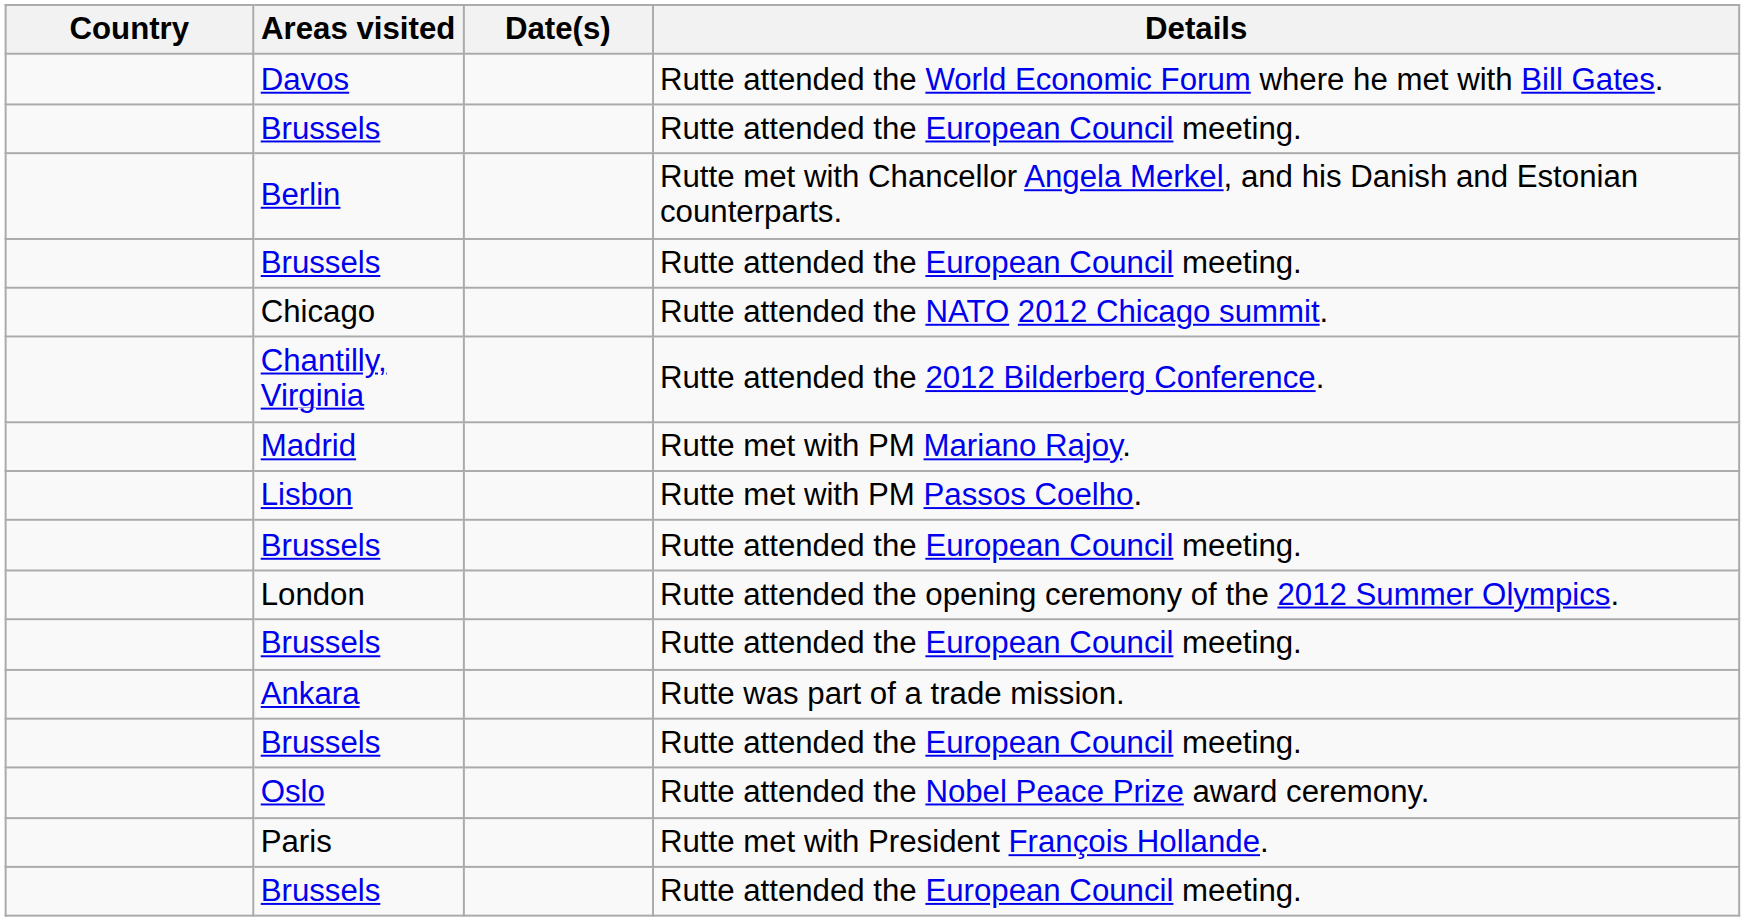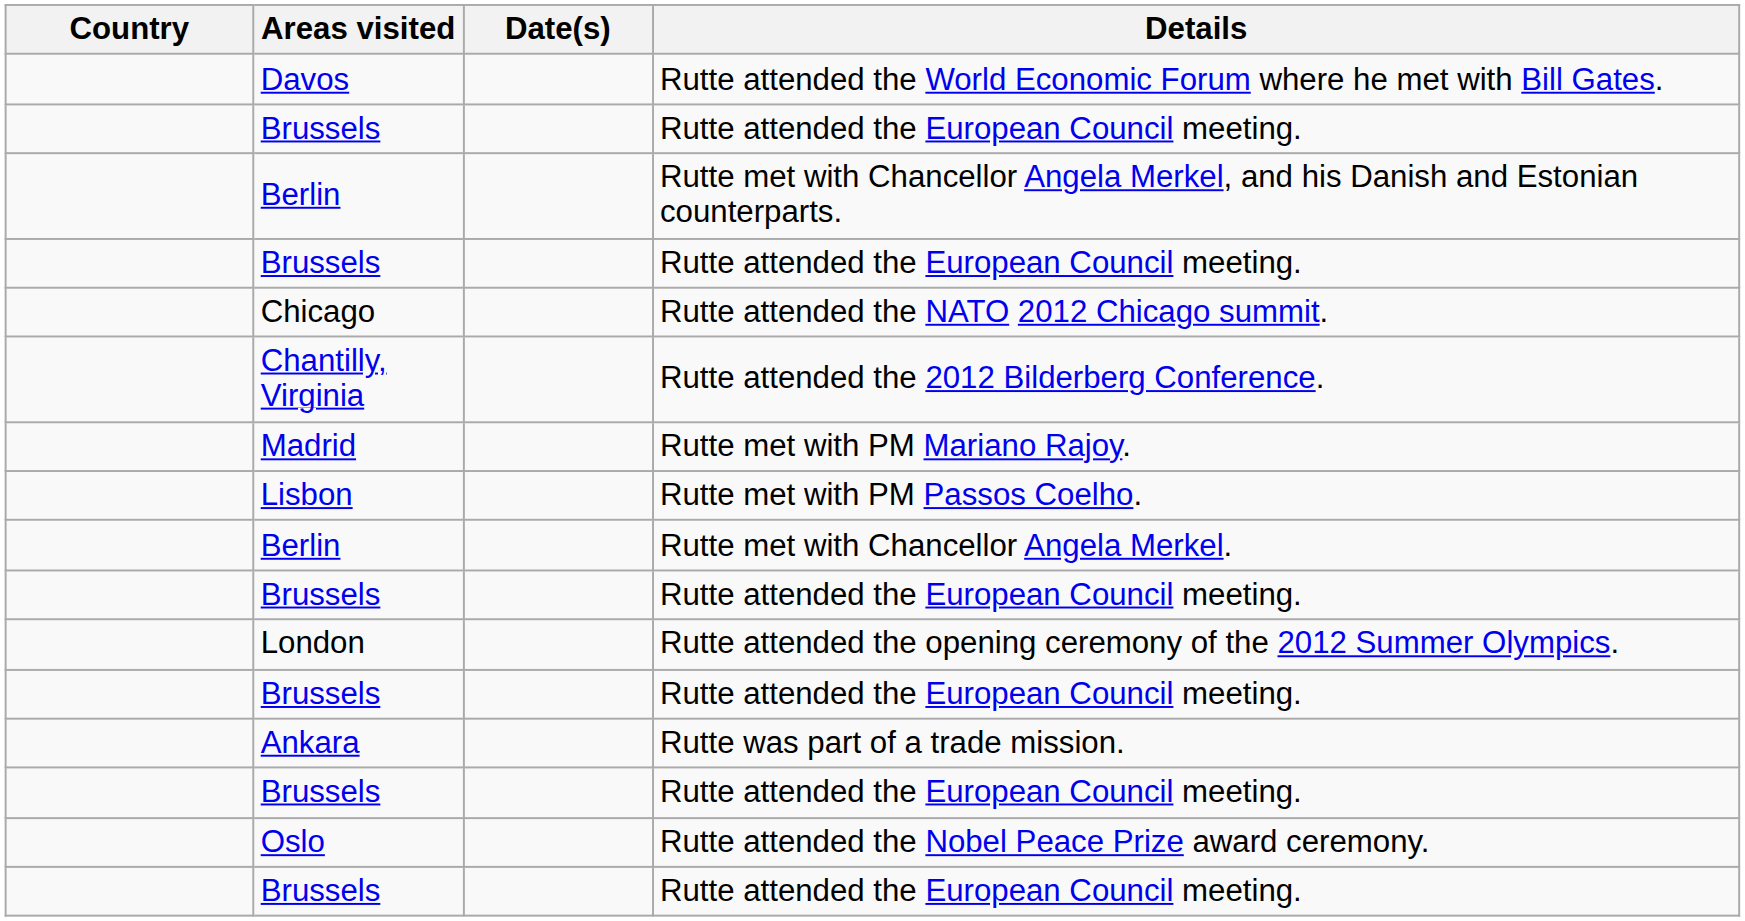 <table class="wikitable sortable outercollapse" style="margin: 1em auto 1em auto">
 <tr>
 <th width=120>Country</th>
 <th width=100>Areas visited</th>
 <th width=90>Date(s)</th>
 <th width=550 class=unsortable>Details</th>
 </tr>
 <tr>
 <td></td>
 <td><a href='#'>Davos</a></td>
 <td></td>
 <td>Rutte attended the <a href='#'>World Economic Forum</a> where he met with <a href='#'>Bill Gates</a>.</td>
 </tr>
 <tr>
 <td></td>
 <td><a href='#'>Brussels</a></td>
 <td></td>
 <td>Rutte attended the <a href='#'>European Council</a> meeting.</td>
 </tr>
 <tr>
 <td></td>
 <td><a href='#'>Berlin</a></td>
 <td></td>
 <td>Rutte met with Chancellor <a href='#'>Angela Merkel</a>, and his Danish and Estonian counterparts.</td>
 </tr>
 <tr>
 <td></td>
 <td><a href='#'>Brussels</a></td>
 <td></td>
 <td>Rutte attended the <a href='#'>European Council</a> meeting.</td>
 </tr>
 <tr>
 <td></td>
 <td>Chicago</td>
 <td></td>
 <td>Rutte attended the <a href='#'>NATO</a> <a href='#'>2012 Chicago summit</a>.</td>
 </tr>
 <tr>
 <td></td>
 <td><a href='#'>Chantilly, Virginia</a></td>
 <td></td>
 <td>Rutte attended the <a href='#'>2012 Bilderberg Conference</a>.</td>
 </tr>
 <tr>
 <td></td>
 <td><a href='#'>Madrid</a></td>
 <td></td>
 <td>Rutte met with PM <a href='#'>Mariano Rajoy</a>.</td>
 </tr>
 <tr>
 <td></td>
 <td><a href='#'>Lisbon</a></td>
 <td></td>
 <td>Rutte met with PM <a href='#'>Passos Coelho</a>.</td>
 </tr>
 <tr>
 <td></td>
+<td><a href='#'>Berlin</a></td>
+<td></td>
+<td>Rutte met with Chancellor <a href='#'>Angela Merkel</a>.</td>
+</tr>
+<tr>
+<td></td>
 <td><a href='#'>Brussels</a></td>
 <td></td>
 <td>Rutte attended the <a href='#'>European Council</a> meeting.</td>
 </tr>
 <tr>
 <td></td>
 <td>London</td>
 <td></td>
 <td>Rutte attended the opening ceremony of the <a href='#'>2012 Summer Olympics</a>.</td>
 </tr>
 <tr>
 <td></td>
 <td><a href='#'>Brussels</a></td>
 <td></td>
 <td>Rutte attended the <a href='#'>European Council</a> meeting.</td>
 </tr>
 <tr>
 <td></td>
 <td><a href='#'>Ankara</a></td>
 <td></td>
 <td>Rutte was part of a trade mission.</td>
 </tr>
 <tr>
 <td></td>
 <td><a href='#'>Brussels</a></td>
 <td></td>
 <td>Rutte attended the <a href='#'>European Council</a> meeting.</td>
 </tr>
 <tr>
 <td></td>
 <td><a href='#'>Oslo</a></td>
 <td></td>
 <td>Rutte attended the <a href='#'>Nobel Peace Prize</a> award ceremony.</td>
 </tr>
 <tr>
 <td></td>
-<td>Paris</td>
-<td></td>
-<td>Rutte met with President <a href='#'>François Hollande</a>.</td>
-</tr>
-<tr>
-<td></td>
 <td><a href='#'>Brussels</a></td>
 <td></td>
 <td>Rutte attended the <a href='#'>European Council</a> meeting.</td>
 </tr>
 </table>
